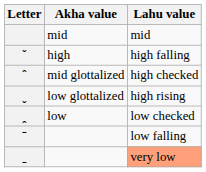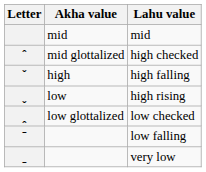 <table class="wikitable">
 <tr>
 <th>Letter</th>
 <th>Akha value</th>
 <th>Lahu value</th>
 </tr>
 <tr>
 <th></th>
 <td>mid</td>
 <td>mid</td>
 </tr>
 <tr>
+<th>ˆ</th>
+<td>mid glottalized</td>
+<td>high checked</td>
+</tr>
+<tr>
 <th>ˇ</th>
 <td>high</td>
 <td>high falling</td>
 </tr>
 <tr>
-<th>ˆ</th>
-<td>mid glottalized</td>
-<td>high checked</td>
-</tr>
-<tr>
 <th>ˬ</th>
-<td>low glottalized</td>
+<td>low</td>
 <td>high rising</td>
 </tr>
 <tr>
 <th>ꞈ</th>
-<td>low</td>
+<td>low glottalized</td>
 <td>low checked</td>
 </tr>
 <tr>
 <th>ˉ</th>
 <td></td>
 <td>low falling</td>
 </tr>
 <tr>
 <th>ˍ</th>
 <td></td>
-<td style="background: lightsalmon;">very low</td>
+<td>very low</td>
 </tr>
 </table>
